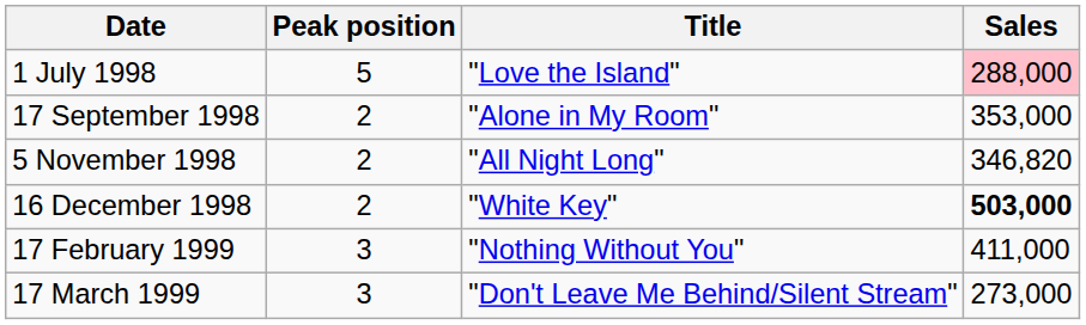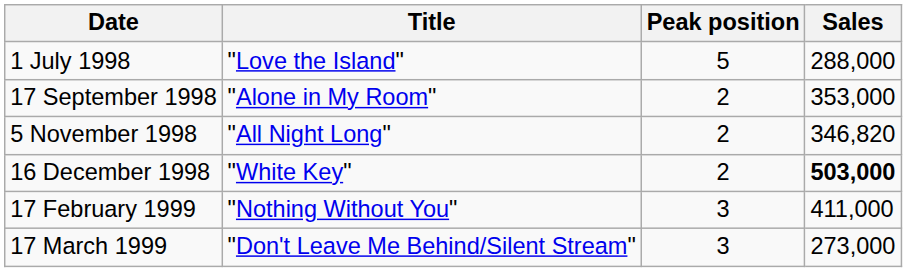 <table class="wikitable">
 <tr>
 <th>Date</th>
+<th>Title</th>
 <th>Peak position</th>
-<th>Title</th>
 <th>Sales</th>
 </tr>
 <tr>
 <td>1 July 1998</td>
+<td>"<a href='#'>Love the Island</a>"</td>
 <td align="center">5</td>
-<td>"<a href='#'>Love the Island</a>"</td>
-<td style="background: pink;">288,000</td>
+<td>288,000</td>
 </tr>
 <tr>
 <td>17 September 1998</td>
+<td>"<a href='#'>Alone in My Room</a>"</td>
 <td align="center">2</td>
-<td>"<a href='#'>Alone in My Room</a>"</td>
 <td>353,000</td>
 </tr>
 <tr>
 <td>5 November 1998</td>
+<td>"<a href='#'>All Night Long</a>"</td>
 <td align="center">2</td>
-<td>"<a href='#'>All Night Long</a>"</td>
 <td>346,820</td>
 </tr>
 <tr>
 <td>16 December 1998</td>
+<td>"<a href='#'>White Key</a>"</td>
 <td align="center">2</td>
-<td>"<a href='#'>White Key</a>"</td>
 <td><strong>503,000</strong></td>
 </tr>
 <tr>
 <td>17 February 1999</td>
+<td>"<a href='#'>Nothing Without You</a>"</td>
 <td align="center">3</td>
-<td>"<a href='#'>Nothing Without You</a>"</td>
 <td>411,000</td>
 </tr>
 <tr>
 <td>17 March 1999</td>
+<td>"<a href='#'>Don't Leave Me Behind/Silent Stream</a>"</td>
 <td align="center">3</td>
-<td>"<a href='#'>Don't Leave Me Behind/Silent Stream</a>"</td>
 <td>273,000</td>
 </tr>
 </table>
